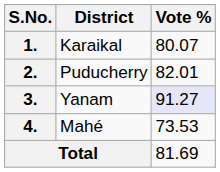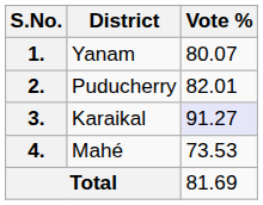 <table class="wikitable sortable">
 <tr>
 <th>S.No.</th>
 <th>District</th>
 <th>Vote %</th>
 </tr>
 <tr>
 <th>1.</th>
-<td>Karaikal</td>
+<td>Yanam</td>
 <td>80.07</td>
 </tr>
 <tr>
 <th>2.</th>
 <td>Puducherry</td>
 <td>82.01</td>
 </tr>
 <tr>
 <th>3.</th>
-<td>Yanam</td>
+<td>Karaikal</td>
 <td style="background: lavender;">91.27</td>
 </tr>
 <tr>
 <th>4.</th>
 <td>Mahé</td>
 <td>73.53</td>
 </tr>
 <tr>
 <th colspan="2">Total</th>
 <td>81.69</td>
 </tr>
 </table>
